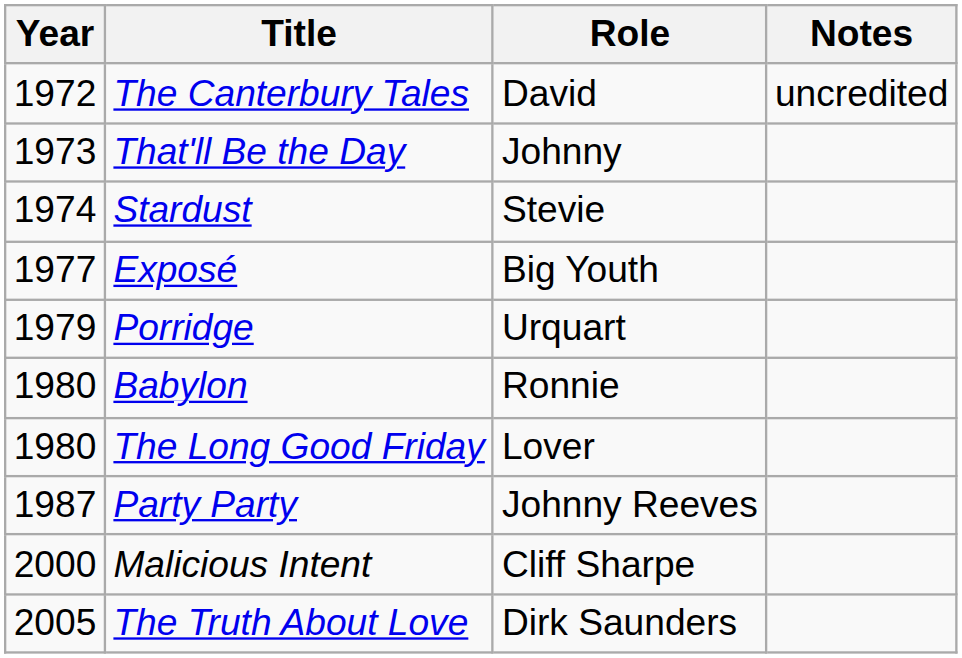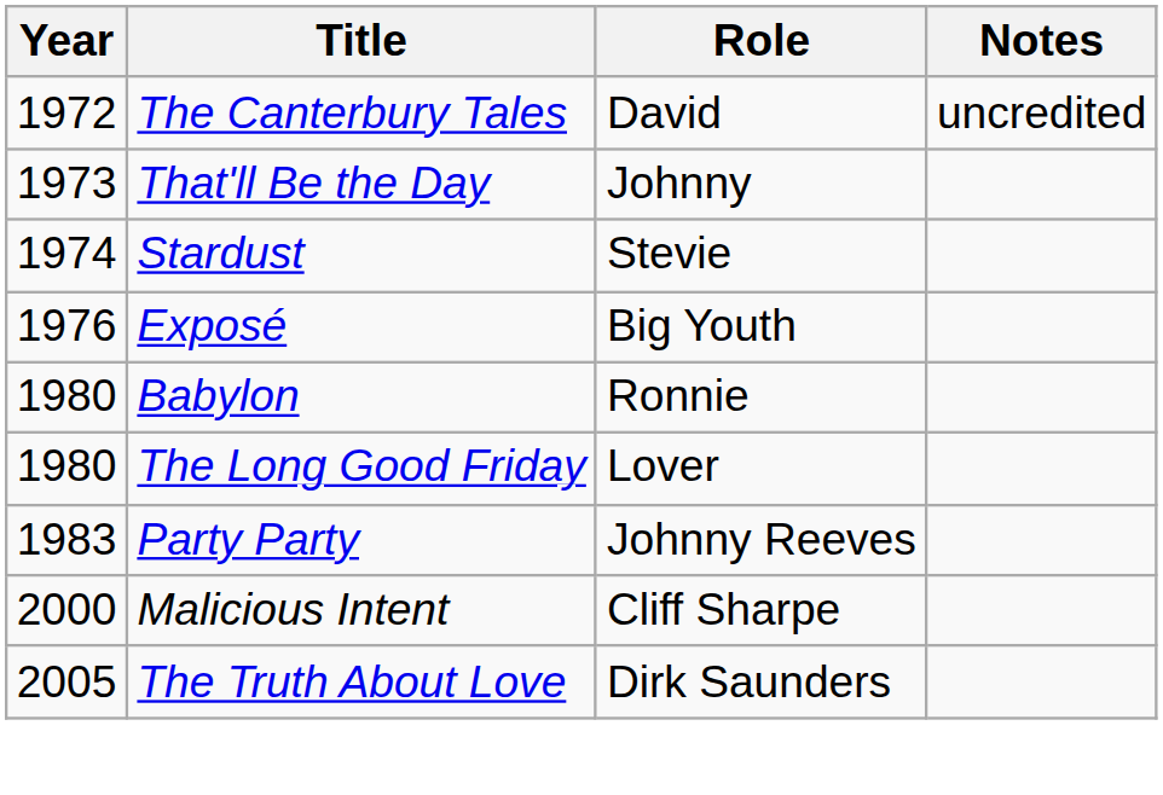 <table class="wikitable sortable">
 <tr>
 <th>Year</th>
 <th>Title</th>
 <th>Role</th>
 <th>Notes</th>
 </tr>
 <tr>
 <td>1972</td>
 <td><em><a href='#'>The Canterbury Tales</a></em></td>
 <td>David</td>
 <td>uncredited</td>
 </tr>
 <tr>
 <td>1973</td>
 <td><em><a href='#'>That'll Be the Day</a></em></td>
 <td>Johnny</td>
 <td></td>
 </tr>
 <tr>
 <td>1974</td>
 <td><em><a href='#'>Stardust</a></em></td>
 <td>Stevie</td>
 <td></td>
 </tr>
 <tr>
-<td>1977</td>
+<td>1976</td>
 <td><em><a href='#'>Exposé</a></em></td>
 <td>Big Youth</td>
-<td></td>
-</tr>
-<tr>
-<td>1979</td>
-<td><em><a href='#'>Porridge</a></em></td>
-<td>Urquart</td>
 <td></td>
 </tr>
 <tr>
 <td>1980</td>
 <td><em><a href='#'>Babylon</a></em></td>
 <td>Ronnie</td>
 <td></td>
 </tr>
 <tr>
 <td>1980</td>
 <td><em><a href='#'>The Long Good Friday</a></em></td>
 <td>Lover</td>
 <td></td>
 </tr>
 <tr>
-<td>1987</td>
+<td>1983</td>
 <td><em><a href='#'>Party Party</a></em></td>
 <td>Johnny Reeves</td>
 <td></td>
 </tr>
 <tr>
 <td>2000</td>
 <td><em>Malicious Intent</em></td>
 <td>Cliff Sharpe</td>
 <td></td>
 </tr>
 <tr>
 <td>2005</td>
 <td><em><a href='#'>The Truth About Love</a></em></td>
 <td>Dirk Saunders</td>
 <td></td>
 </tr>
 </table>
